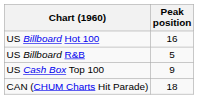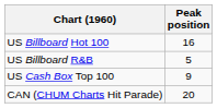 <table class="wikitable sortable">
 <tr>
 <th>Chart (1960)</th>
 <th>Peak<br>position</th>
 </tr>
 <tr>
 <td>US <em><a href='#'>Billboard</a></em> <a href='#'>Hot 100</a></td>
 <td style="text-align:center;">16</td>
 </tr>
 <tr>
 <td>US <em>Billboard</em> <a href='#'>R&B</a></td>
 <td style="text-align:center;">5</td>
 </tr>
 <tr>
 <td>US <a href='#'><em>Cash Box</em></a> Top 100</td>
 <td style="text-align:center;">9</td>
 </tr>
 <tr>
 <td>CAN (<a href='#'>CHUM Charts</a> Hit Parade)</td>
-<td style="text-align:center;">18</td>
+<td style="text-align:center;">20</td>
 </tr>
 </table>
